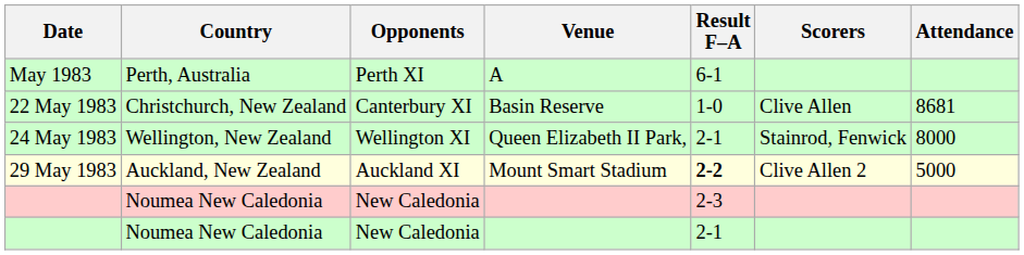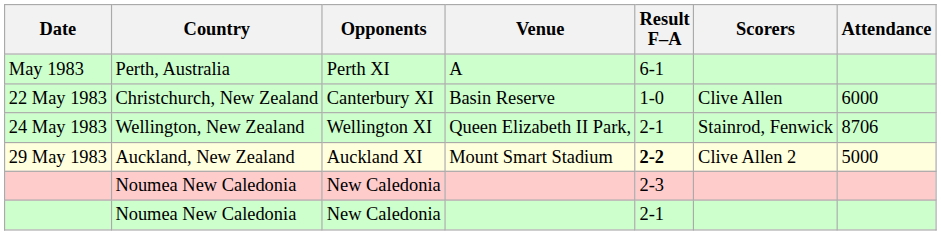 <table class="wikitable">
 <tr>
 <th>Date</th>
 <th>Country</th>
 <th>Opponents</th>
 <th>Venue</th>
 <th>Result<br>F–A</th>
 <th>Scorers</th>
 <th>Attendance</th>
 </tr>
 <tr bgcolor="#ccffcc">
 <td>May 1983</td>
 <td>Perth, Australia</td>
 <td>Perth XI</td>
 <td>A</td>
 <td>6-1</td>
 <td></td>
 <td></td>
 </tr>
 <tr bgcolor="#ccffcc">
 <td>22 May 1983</td>
 <td>Christchurch, New Zealand</td>
 <td>Canterbury XI</td>
 <td>Basin Reserve</td>
 <td>1-0</td>
 <td>Clive Allen</td>
-<td>8681</td>
+<td>6000</td>
 </tr>
 <tr bgcolor="#ccffcc">
 <td>24 May 1983</td>
 <td>Wellington, New Zealand</td>
 <td>Wellington XI</td>
 <td>Queen Elizabeth II Park,</td>
 <td>2-1</td>
 <td>Stainrod, Fenwick</td>
-<td>8000</td>
+<td>8706</td>
 </tr>
 <tr bgcolor="#ffffdd">
 <td>29 May 1983</td>
 <td>Auckland, New Zealand</td>
 <td>Auckland XI</td>
 <td>Mount Smart Stadium</td>
 <td><strong>2-2</strong></td>
 <td>Clive Allen 2</td>
 <td>5000</td>
 </tr>
 <tr bgcolor="#ffcccc">
 <td></td>
 <td>Noumea New Caledonia</td>
 <td>New Caledonia</td>
 <td></td>
 <td>2-3</td>
 <td></td>
 <td></td>
 </tr>
 <tr bgcolor="#ccffcc">
 <td></td>
 <td>Noumea New Caledonia</td>
 <td>New Caledonia</td>
 <td></td>
 <td>2-1</td>
 <td></td>
 <td></td>
 </tr>
 </table>
